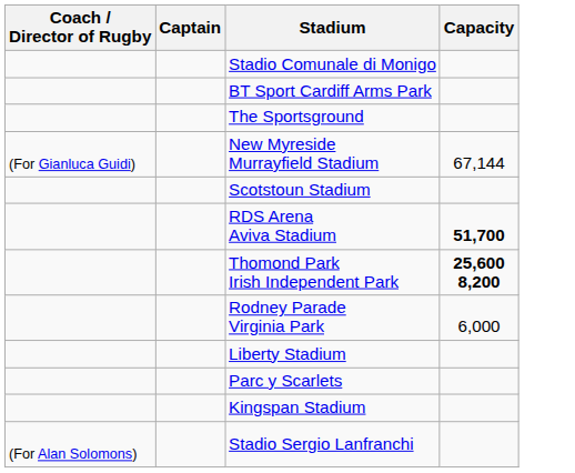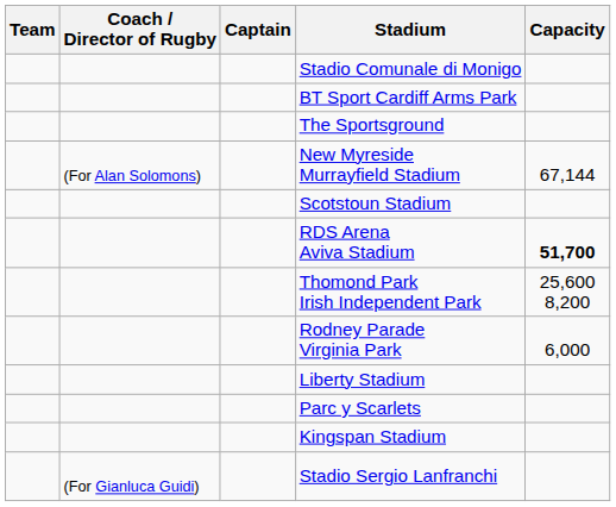 <table class="wikitable sortable">
 <tr>
+<th>Team</th>
 <th>Coach /<br>Director of Rugby</th>
 <th>Captain</th>
 <th>Stadium</th>
 <th>Capacity</th>
 </tr>
 <tr>
 <td></td>
 <td></td>
+<td></td>
 <td><a href='#'>Stadio Comunale di Monigo</a></td>
 <td style="text-align:center;"></td>
 </tr>
 <tr>
+<td></td>
 <td></td>
 <td></td>
 <td><a href='#'>BT Sport Cardiff Arms Park</a></td>
 <td style="text-align:center;"></td>
 </tr>
 <tr>
 <td></td>
 <td></td>
+<td></td>
 <td><a href='#'>The Sportsground</a></td>
 <td style="text-align:center;"></td>
 </tr>
 <tr>
-<td><br><small>(For  <a href='#'>Gianluca Guidi</a>)</small></td>
+<td></td>
+<td><br><small>(For  <a href='#'>Alan Solomons</a>)</small></td>
 <td><br></td>
 <td><a href='#'>New Myreside</a><br> <a href='#'>Murrayfield Stadium</a></td>
 <td style="text-align:center;"> <br> 67,144 </td>
 </tr>
 <tr>
+<td></td>
 <td></td>
 <td><br></td>
 <td><a href='#'>Scotstoun Stadium</a></td>
 <td style="text-align:center;"></td>
 </tr>
 <tr>
 <td></td>
 <td></td>
+<td></td>
 <td><a href='#'>RDS Arena</a><br><a href='#'>Aviva Stadium</a></td>
 <td style="text-align:center;"><strong><br>51,700</strong></td>
 </tr>
 <tr>
 <td></td>
 <td></td>
+<td></td>
 <td><a href='#'>Thomond Park</a><br><a href='#'>Irish Independent Park</a></td>
-<td style="text-align:center;"><strong>25,600<br>8,200</strong></td>
+<td style="text-align:center;">25,600<br>8,200</td>
 </tr>
 <tr>
+<td></td>
 <td></td>
 <td></td>
 <td><a href='#'>Rodney Parade</a><br><a href='#'>Virginia Park</a></td>
 <td style="text-align:center;"><br>6,000</td>
 </tr>
 <tr>
 <td></td>
 <td></td>
+<td></td>
 <td><a href='#'>Liberty Stadium</a></td>
 <td style="text-align:center;"></td>
 </tr>
 <tr>
+<td></td>
 <td></td>
 <td></td>
 <td><a href='#'>Parc y Scarlets</a></td>
 <td style="text-align:center;"></td>
 </tr>
 <tr>
 <td></td>
+<td></td>
 <td><br></td>
 <td><a href='#'>Kingspan Stadium</a></td>
 <td style="text-align:center;"></td>
 </tr>
 <tr>
-<td><br><small>(For  <a href='#'>Alan Solomons</a>)</small></td>
+<td></td>
+<td><br><small>(For  <a href='#'>Gianluca Guidi</a>)</small></td>
 <td></td>
 <td><a href='#'>Stadio Sergio Lanfranchi</a></td>
 <td style="text-align:center;"></td>
 </tr>
 </table>
